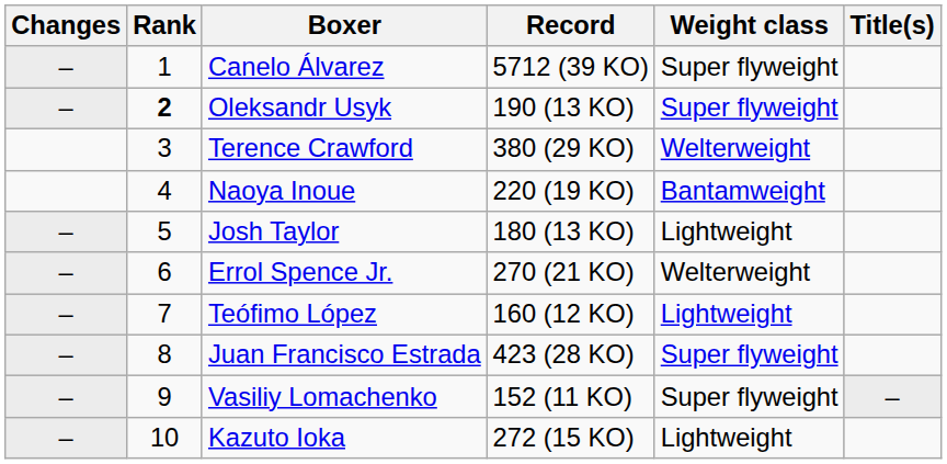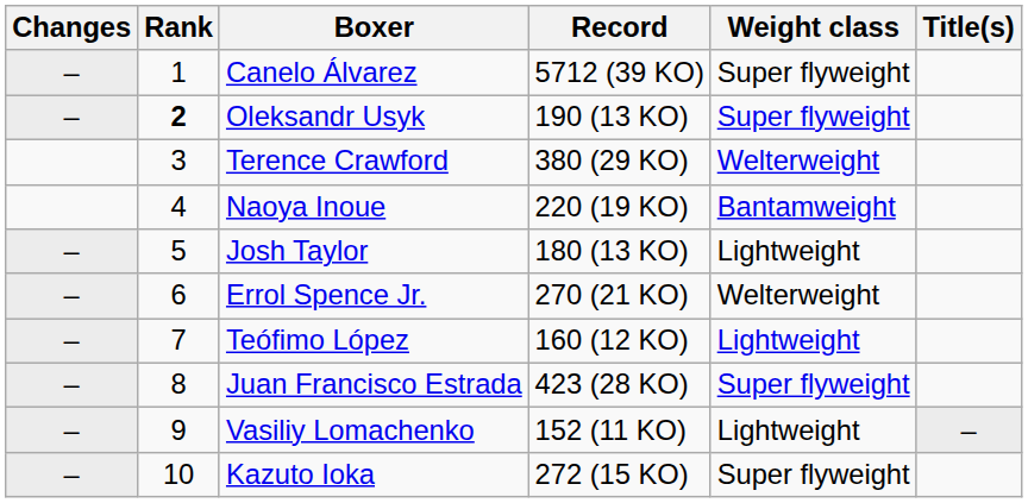 <table class="wikitable ">
 <tr>
 <th>Changes</th>
 <th>Rank</th>
 <th>Boxer</th>
 <th>Record</th>
 <th>Weight class</th>
 <th>Title(s)</th>
 </tr>
 <tr>
 <td align=center bgcolor=#ECECEC>–</td>
 <td align=center>1</td>
 <td><a href='#'>Canelo Álvarez</a></td>
 <td>5712 (39 KO)</td>
 <td>Super flyweight</td>
 <td></td>
 </tr>
 <tr>
 <td align=center bgcolor=#ECECEC>–</td>
 <td align=center><strong>2</strong></td>
 <td><a href='#'>Oleksandr Usyk</a></td>
 <td>190 (13 KO)</td>
 <td><a href='#'>Super flyweight</a></td>
 <td></td>
 </tr>
 <tr>
 <td align=center></td>
 <td align=center>3</td>
 <td><a href='#'>Terence Crawford</a></td>
 <td>380 (29 KO)</td>
 <td><a href='#'>Welterweight</a></td>
 <td></td>
 </tr>
 <tr>
 <td align=center></td>
 <td align=center>4</td>
 <td><a href='#'>Naoya Inoue</a></td>
 <td>220 (19 KO)</td>
 <td><a href='#'>Bantamweight</a></td>
 <td></td>
 </tr>
 <tr>
 <td align=center bgcolor=#ECECEC>–</td>
 <td align=center>5</td>
 <td><a href='#'>Josh Taylor</a></td>
 <td>180 (13 KO)</td>
 <td>Lightweight</td>
 <td></td>
 </tr>
 <tr>
 <td align=center bgcolor=#ECECEC>–</td>
 <td align=center>6</td>
 <td><a href='#'>Errol Spence Jr.</a></td>
 <td>270 (21 KO)</td>
 <td>Welterweight</td>
 <td></td>
 </tr>
 <tr>
 <td align=center bgcolor=#ECECEC>–</td>
 <td align=center>7</td>
 <td><a href='#'>Teófimo López</a></td>
 <td>160 (12 KO)</td>
 <td><a href='#'>Lightweight</a></td>
 <td></td>
 </tr>
 <tr>
 <td align=center bgcolor=#ECECEC>–</td>
 <td align=center>8</td>
 <td><a href='#'>Juan Francisco Estrada</a></td>
 <td>423 (28 KO)</td>
 <td><a href='#'>Super flyweight</a></td>
 <td></td>
 </tr>
 <tr>
 <td align=center bgcolor=#ECECEC>–</td>
 <td align=center>9</td>
 <td><a href='#'>Vasiliy Lomachenko</a></td>
 <td>152 (11 KO)</td>
-<td>Super flyweight</td>
+<td>Lightweight</td>
 <td align=center bgcolor=#ECECEC data-sort-value="Z">–</td>
 </tr>
 <tr>
 <td align=center bgcolor=#ECECEC>–</td>
 <td align=center>10</td>
 <td><a href='#'>Kazuto Ioka</a></td>
 <td>272 (15 KO)</td>
-<td>Lightweight</td>
+<td>Super flyweight</td>
 <td></td>
 </tr>
 </table>
